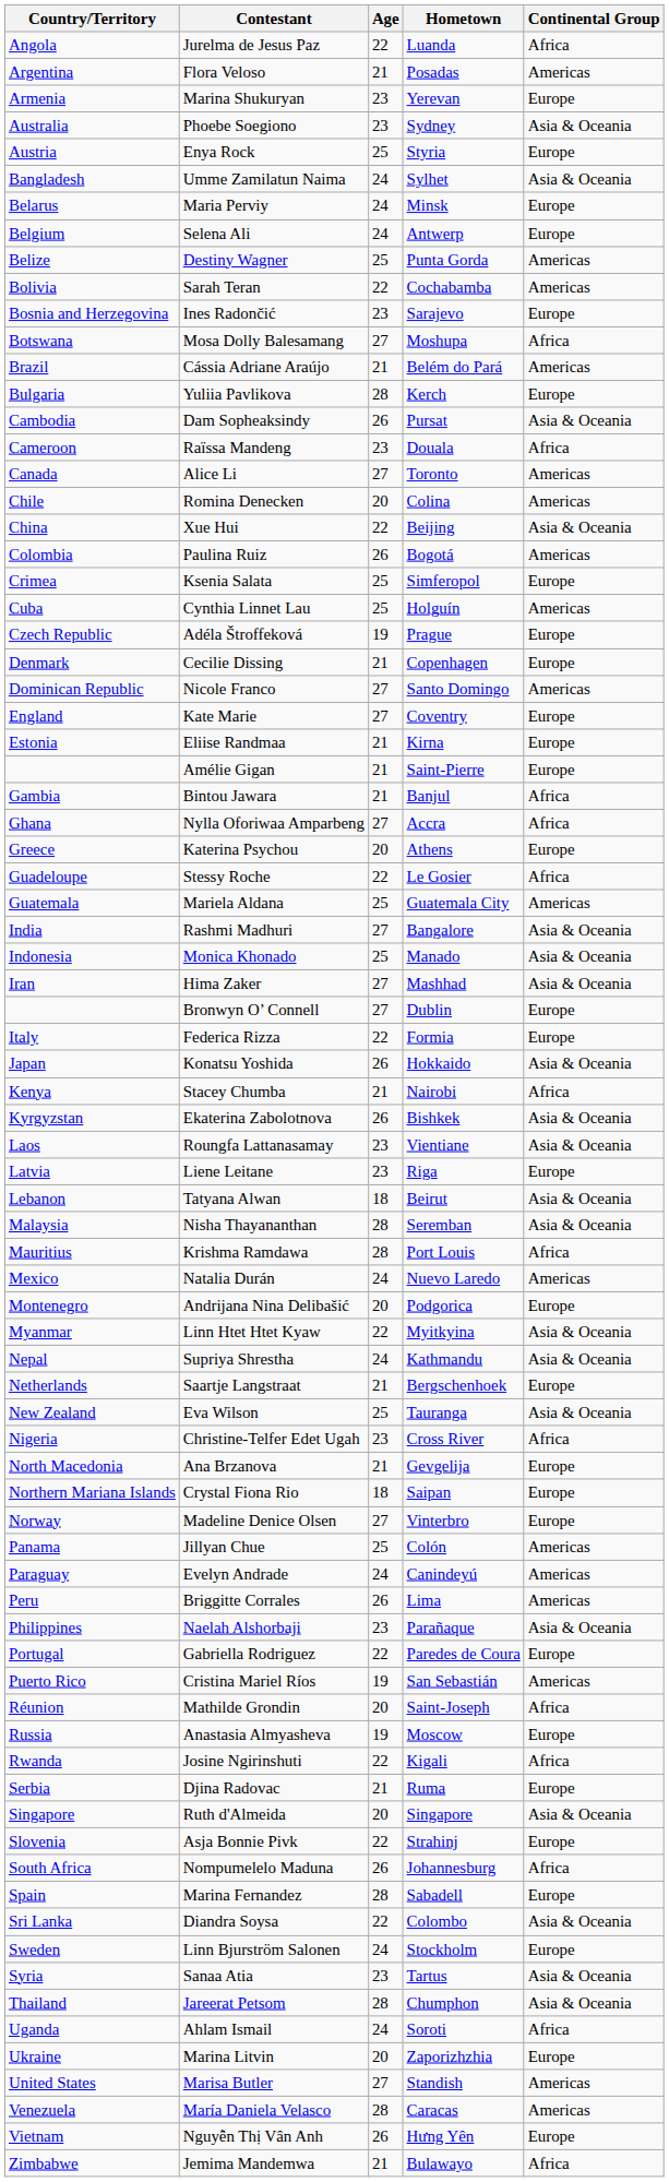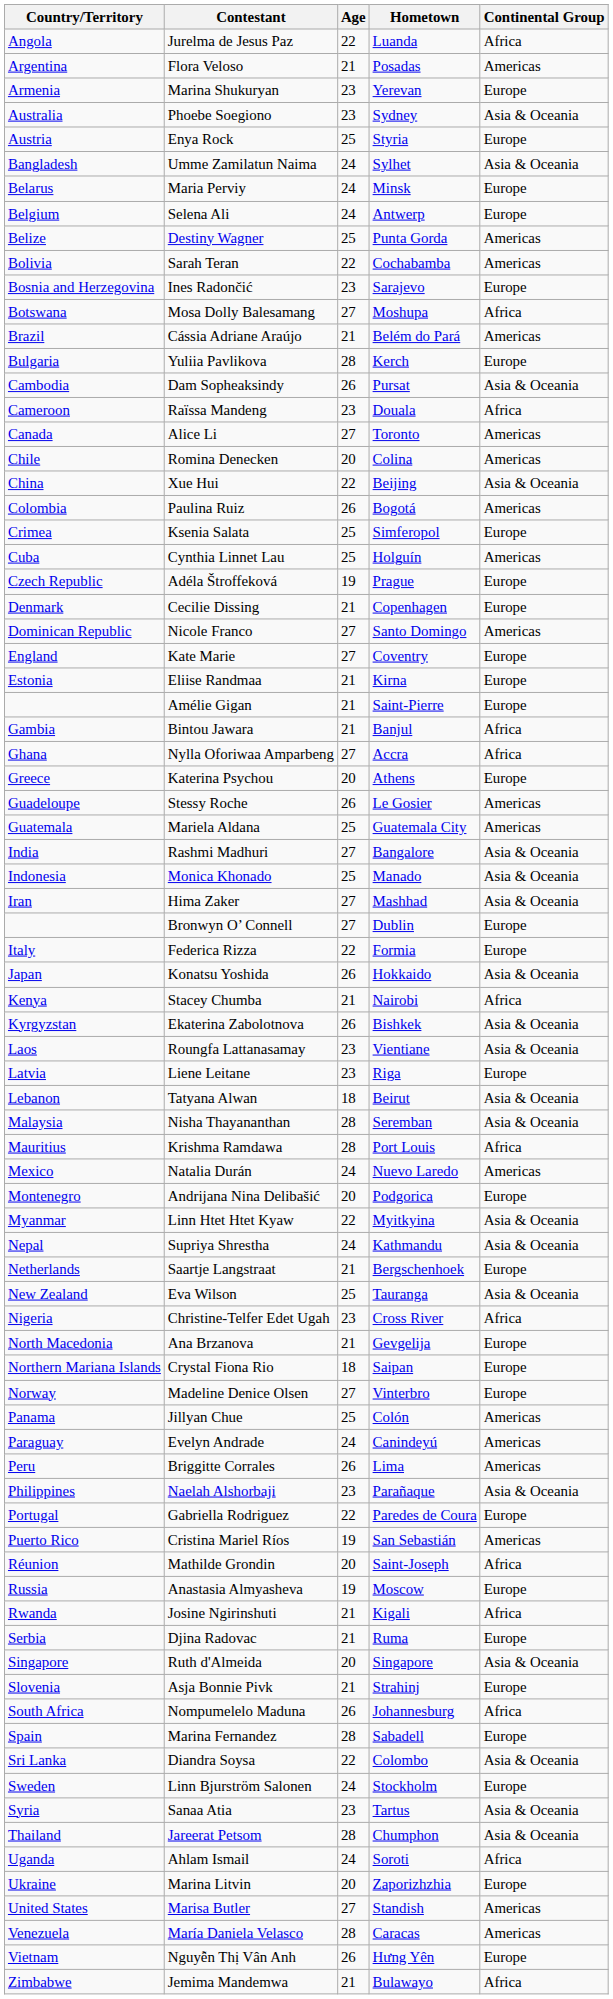 <table class="wikitable sortable" style="font-size: 95%;">
 <tr>
 <th>Country/Territory</th>
 <th>Contestant</th>
 <th>Age</th>
 <th>Hometown</th>
 <th>Continental Group</th>
 </tr>
 <tr>
 <td> <a href='#'>Angola</a></td>
 <td>Jurelma de Jesus Paz</td>
 <td>22</td>
 <td><a href='#'>Luanda</a></td>
 <td>Africa</td>
 </tr>
 <tr>
 <td> <a href='#'>Argentina</a></td>
 <td>Flora Veloso</td>
 <td>21</td>
 <td><a href='#'>Posadas</a></td>
 <td>Americas</td>
 </tr>
 <tr>
 <td> <a href='#'>Armenia</a></td>
 <td>Marina Shukuryan</td>
 <td>23</td>
 <td><a href='#'>Yerevan</a></td>
 <td>Europe</td>
 </tr>
 <tr>
 <td> <a href='#'>Australia</a></td>
 <td>Phoebe Soegiono</td>
 <td>23</td>
 <td><a href='#'>Sydney</a></td>
 <td>Asia & Oceania</td>
 </tr>
 <tr>
 <td> <a href='#'>Austria</a></td>
 <td>Enya Rock</td>
 <td>25</td>
 <td><a href='#'>Styria</a></td>
 <td>Europe</td>
 </tr>
 <tr>
 <td> <a href='#'>Bangladesh</a></td>
 <td>Umme Zamilatun Naima</td>
 <td>24</td>
 <td><a href='#'>Sylhet</a></td>
 <td>Asia & Oceania</td>
 </tr>
 <tr>
 <td> <a href='#'>Belarus</a></td>
 <td>Maria Perviy</td>
 <td>24</td>
 <td><a href='#'>Minsk</a></td>
 <td>Europe</td>
 </tr>
 <tr>
 <td> <a href='#'>Belgium</a></td>
 <td>Selena Ali</td>
 <td>24</td>
 <td><a href='#'>Antwerp</a></td>
 <td>Europe</td>
 </tr>
 <tr>
 <td> <a href='#'>Belize</a></td>
 <td><a href='#'>Destiny Wagner</a></td>
 <td>25</td>
 <td><a href='#'>Punta Gorda</a></td>
 <td>Americas</td>
 </tr>
 <tr>
 <td> <a href='#'>Bolivia</a></td>
 <td>Sarah Teran</td>
 <td>22</td>
 <td><a href='#'>Cochabamba</a></td>
 <td>Americas</td>
 </tr>
 <tr>
 <td> <a href='#'>Bosnia and Herzegovina</a></td>
 <td>Ines Radončić</td>
 <td>23</td>
 <td><a href='#'>Sarajevo</a></td>
 <td>Europe</td>
 </tr>
 <tr>
 <td> <a href='#'>Botswana</a></td>
 <td>Mosa Dolly Balesamang</td>
 <td>27</td>
 <td><a href='#'>Moshupa</a></td>
 <td>Africa</td>
 </tr>
 <tr>
 <td> <a href='#'>Brazil</a></td>
 <td>Cássia Adriane Araújo</td>
 <td>21</td>
 <td><a href='#'>Belém do Pará</a></td>
 <td>Americas</td>
 </tr>
 <tr>
 <td> <a href='#'>Bulgaria</a></td>
 <td>Yuliia Pavlikova</td>
 <td>28</td>
 <td><a href='#'>Kerch</a></td>
 <td>Europe</td>
 </tr>
 <tr>
 <td> <a href='#'>Cambodia</a></td>
 <td>Dam Sopheaksindy</td>
 <td>26</td>
 <td><a href='#'>Pursat</a></td>
 <td>Asia & Oceania</td>
 </tr>
 <tr>
 <td> <a href='#'>Cameroon</a></td>
 <td>Raïssa Mandeng</td>
 <td>23</td>
 <td><a href='#'>Douala</a></td>
 <td>Africa</td>
 </tr>
 <tr>
 <td> <a href='#'>Canada</a></td>
 <td>Alice Li</td>
 <td>27</td>
 <td><a href='#'>Toronto</a></td>
 <td>Americas</td>
 </tr>
 <tr>
 <td> <a href='#'>Chile</a></td>
 <td>Romina Denecken</td>
 <td>20</td>
 <td><a href='#'>Colina</a></td>
 <td>Americas</td>
 </tr>
 <tr>
 <td> <a href='#'>China</a></td>
 <td>Xue Hui</td>
 <td>22</td>
 <td><a href='#'>Beijing</a></td>
 <td>Asia & Oceania</td>
 </tr>
 <tr>
 <td> <a href='#'>Colombia</a></td>
 <td>Paulina Ruiz</td>
 <td>26</td>
 <td><a href='#'>Bogotá</a></td>
 <td>Americas</td>
 </tr>
 <tr>
 <td> <a href='#'>Crimea</a></td>
 <td>Ksenia Salata</td>
 <td>25</td>
 <td><a href='#'>Simferopol</a></td>
 <td>Europe</td>
 </tr>
 <tr>
 <td> <a href='#'>Cuba</a></td>
 <td>Cynthia Linnet Lau</td>
 <td>25</td>
 <td><a href='#'>Holguín</a></td>
 <td>Americas</td>
 </tr>
 <tr>
 <td> <a href='#'>Czech Republic</a></td>
 <td>Adéla Štroffeková</td>
 <td>19</td>
 <td><a href='#'>Prague</a></td>
 <td>Europe</td>
 </tr>
 <tr>
 <td> <a href='#'>Denmark</a></td>
 <td>Cecilie Dissing</td>
 <td>21</td>
 <td><a href='#'>Copenhagen</a></td>
 <td>Europe</td>
 </tr>
 <tr>
 <td> <a href='#'>Dominican Republic</a></td>
 <td>Nicole Franco</td>
 <td>27</td>
 <td><a href='#'>Santo Domingo</a></td>
 <td>Americas</td>
 </tr>
 <tr>
 <td> <a href='#'>England</a></td>
 <td>Kate Marie</td>
 <td>27</td>
 <td><a href='#'>Coventry</a></td>
 <td>Europe</td>
 </tr>
 <tr>
 <td> <a href='#'>Estonia</a></td>
 <td>Eliise Randmaa</td>
 <td>21</td>
 <td><a href='#'>Kirna</a></td>
 <td>Europe</td>
 </tr>
 <tr>
 <td></td>
 <td>Amélie Gigan</td>
 <td>21</td>
 <td><a href='#'>Saint-Pierre</a></td>
 <td>Europe</td>
 </tr>
 <tr>
 <td> <a href='#'>Gambia</a></td>
 <td>Bintou Jawara</td>
 <td>21</td>
 <td><a href='#'>Banjul</a></td>
 <td>Africa</td>
 </tr>
 <tr>
 <td> <a href='#'>Ghana</a></td>
 <td>Nylla Oforiwaa Amparbeng</td>
 <td>27</td>
 <td><a href='#'>Accra</a></td>
 <td>Africa</td>
 </tr>
 <tr>
 <td> <a href='#'>Greece</a></td>
 <td>Katerina Psychou</td>
 <td>20</td>
 <td><a href='#'>Athens</a></td>
 <td>Europe</td>
 </tr>
 <tr>
 <td> <a href='#'>Guadeloupe</a></td>
 <td>Stessy Roche</td>
-<td>22</td>
+<td>26</td>
 <td><a href='#'>Le Gosier</a></td>
-<td>Africa</td>
+<td>Americas</td>
 </tr>
 <tr>
 <td> <a href='#'>Guatemala</a></td>
 <td>Mariela Aldana</td>
 <td>25</td>
 <td><a href='#'>Guatemala City</a></td>
 <td>Americas</td>
 </tr>
 <tr>
 <td> <a href='#'>India</a></td>
 <td>Rashmi Madhuri</td>
 <td>27</td>
 <td><a href='#'>Bangalore</a></td>
 <td>Asia & Oceania</td>
 </tr>
 <tr>
 <td> <a href='#'>Indonesia</a></td>
 <td><a href='#'>Monica Khonado</a></td>
 <td>25</td>
 <td><a href='#'>Manado</a></td>
 <td>Asia & Oceania</td>
 </tr>
 <tr>
 <td> <a href='#'>Iran</a></td>
 <td>Hima Zaker</td>
 <td>27</td>
 <td><a href='#'>Mashhad</a></td>
 <td>Asia & Oceania</td>
 </tr>
 <tr>
 <td></td>
 <td>Bronwyn O’ Connell</td>
 <td>27</td>
 <td><a href='#'>Dublin</a></td>
 <td>Europe</td>
 </tr>
 <tr>
 <td> <a href='#'>Italy</a></td>
 <td>Federica Rizza</td>
 <td>22</td>
 <td><a href='#'>Formia</a></td>
 <td>Europe</td>
 </tr>
 <tr>
 <td> <a href='#'>Japan</a></td>
 <td>Konatsu Yoshida</td>
 <td>26</td>
 <td><a href='#'>Hokkaido</a></td>
 <td>Asia & Oceania</td>
 </tr>
 <tr>
 <td> <a href='#'>Kenya</a></td>
 <td>Stacey Chumba</td>
 <td>21</td>
 <td><a href='#'>Nairobi</a></td>
 <td>Africa</td>
 </tr>
 <tr>
 <td> <a href='#'>Kyrgyzstan</a></td>
 <td>Ekaterina Zabolotnova</td>
 <td>26</td>
 <td><a href='#'>Bishkek</a></td>
 <td>Asia & Oceania</td>
 </tr>
 <tr>
 <td> <a href='#'>Laos</a></td>
 <td>Roungfa Lattanasamay</td>
 <td>23</td>
 <td><a href='#'>Vientiane</a></td>
 <td>Asia & Oceania</td>
 </tr>
 <tr>
 <td> <a href='#'>Latvia</a></td>
 <td>Liene Leitane</td>
 <td>23</td>
 <td><a href='#'>Riga</a></td>
 <td>Europe</td>
 </tr>
 <tr>
 <td> <a href='#'>Lebanon</a></td>
 <td>Tatyana Alwan</td>
 <td>18</td>
 <td><a href='#'>Beirut</a></td>
 <td>Asia & Oceania</td>
 </tr>
 <tr>
 <td> <a href='#'>Malaysia</a></td>
 <td>Nisha Thayananthan</td>
 <td>28</td>
 <td><a href='#'>Seremban</a></td>
 <td>Asia & Oceania</td>
 </tr>
 <tr>
 <td> <a href='#'>Mauritius</a></td>
 <td>Krishma Ramdawa</td>
 <td>28</td>
 <td><a href='#'>Port Louis</a></td>
 <td>Africa</td>
 </tr>
 <tr>
 <td> <a href='#'>Mexico</a></td>
 <td>Natalia Durán</td>
 <td>24</td>
 <td><a href='#'>Nuevo Laredo</a></td>
 <td>Americas</td>
 </tr>
 <tr>
 <td> <a href='#'>Montenegro</a></td>
 <td>Andrijana Nina Delibašić</td>
 <td>20</td>
 <td><a href='#'>Podgorica</a></td>
 <td>Europe</td>
 </tr>
 <tr>
 <td> <a href='#'>Myanmar</a></td>
 <td>Linn Htet Htet Kyaw</td>
 <td>22</td>
 <td><a href='#'>Myitkyina</a></td>
 <td>Asia & Oceania</td>
 </tr>
 <tr>
 <td> <a href='#'>Nepal</a></td>
 <td>Supriya Shrestha</td>
 <td>24</td>
 <td><a href='#'>Kathmandu</a></td>
 <td>Asia & Oceania</td>
 </tr>
 <tr>
 <td> <a href='#'>Netherlands</a></td>
 <td>Saartje Langstraat</td>
 <td>21</td>
 <td><a href='#'>Bergschenhoek</a></td>
 <td>Europe</td>
 </tr>
 <tr>
 <td> <a href='#'>New Zealand</a></td>
 <td>Eva Wilson</td>
 <td>25</td>
 <td><a href='#'>Tauranga</a></td>
 <td>Asia & Oceania</td>
 </tr>
 <tr>
 <td> <a href='#'>Nigeria</a></td>
 <td>Christine-Telfer Edet Ugah</td>
 <td>23</td>
 <td><a href='#'>Cross River</a></td>
 <td>Africa</td>
 </tr>
 <tr>
 <td> <a href='#'>North Macedonia</a></td>
 <td>Ana Brzanova</td>
 <td>21</td>
 <td><a href='#'>Gevgelija</a></td>
 <td>Europe</td>
 </tr>
 <tr>
 <td> <a href='#'>Northern Mariana Islands</a></td>
 <td>Crystal Fiona Rio</td>
 <td>18</td>
 <td><a href='#'>Saipan</a></td>
 <td>Europe</td>
 </tr>
 <tr>
 <td> <a href='#'>Norway</a></td>
 <td>Madeline Denice Olsen</td>
 <td>27</td>
 <td><a href='#'>Vinterbro</a></td>
 <td>Europe</td>
 </tr>
 <tr>
 <td> <a href='#'>Panama</a></td>
 <td>Jillyan Chue</td>
 <td>25</td>
 <td><a href='#'>Colón</a></td>
 <td>Americas</td>
 </tr>
 <tr>
 <td> <a href='#'>Paraguay</a></td>
 <td>Evelyn Andrade</td>
 <td>24</td>
 <td><a href='#'>Canindeyú</a></td>
 <td>Americas</td>
 </tr>
 <tr>
 <td> <a href='#'>Peru</a></td>
 <td>Briggitte Corrales</td>
 <td>26</td>
 <td><a href='#'>Lima</a></td>
 <td>Americas</td>
 </tr>
 <tr>
 <td> <a href='#'>Philippines</a></td>
 <td><a href='#'>Naelah Alshorbaji</a></td>
 <td>23</td>
 <td><a href='#'>Parañaque</a></td>
 <td>Asia & Oceania</td>
 </tr>
 <tr>
 <td> <a href='#'>Portugal</a></td>
 <td>Gabriella Rodriguez</td>
 <td>22</td>
 <td><a href='#'>Paredes de Coura</a></td>
 <td>Europe</td>
 </tr>
 <tr>
 <td> <a href='#'>Puerto Rico</a></td>
 <td>Cristina Mariel Ríos</td>
 <td>19</td>
 <td><a href='#'>San Sebastián</a></td>
 <td>Americas</td>
 </tr>
 <tr>
 <td> <a href='#'>Réunion</a></td>
 <td>Mathilde Grondin</td>
 <td>20</td>
 <td><a href='#'>Saint-Joseph</a></td>
 <td>Africa</td>
 </tr>
 <tr>
 <td> <a href='#'>Russia</a></td>
 <td>Anastasia Almyasheva</td>
 <td>19</td>
 <td><a href='#'>Moscow</a></td>
 <td>Europe</td>
 </tr>
 <tr>
 <td> <a href='#'>Rwanda</a></td>
 <td>Josine Ngirinshuti</td>
-<td>22</td>
+<td>21</td>
 <td><a href='#'>Kigali</a></td>
 <td>Africa</td>
 </tr>
 <tr>
 <td> <a href='#'>Serbia</a></td>
 <td>Djina Radovac</td>
 <td>21</td>
 <td><a href='#'>Ruma</a></td>
 <td>Europe</td>
 </tr>
 <tr>
 <td> <a href='#'>Singapore</a></td>
 <td>Ruth d'Almeida</td>
 <td>20</td>
 <td><a href='#'>Singapore</a></td>
 <td>Asia & Oceania</td>
 </tr>
 <tr>
 <td> <a href='#'>Slovenia</a></td>
 <td>Asja Bonnie Pivk</td>
-<td>22</td>
+<td>21</td>
 <td><a href='#'>Strahinj</a></td>
 <td>Europe</td>
 </tr>
 <tr>
 <td> <a href='#'>South Africa</a></td>
 <td>Nompumelelo Maduna</td>
 <td>26</td>
 <td><a href='#'>Johannesburg</a></td>
 <td>Africa</td>
 </tr>
 <tr>
 <td> <a href='#'>Spain</a></td>
 <td>Marina Fernandez</td>
 <td>28</td>
 <td><a href='#'>Sabadell</a></td>
 <td>Europe</td>
 </tr>
 <tr>
 <td> <a href='#'>Sri Lanka</a></td>
 <td>Diandra Soysa</td>
 <td>22</td>
 <td><a href='#'>Colombo</a></td>
 <td>Asia & Oceania</td>
 </tr>
 <tr>
 <td> <a href='#'>Sweden</a></td>
 <td>Linn Bjurström Salonen</td>
 <td>24</td>
 <td><a href='#'>Stockholm</a></td>
 <td>Europe</td>
 </tr>
 <tr>
 <td> <a href='#'>Syria</a></td>
 <td>Sanaa Atia</td>
 <td>23</td>
 <td><a href='#'>Tartus</a></td>
 <td>Asia & Oceania</td>
 </tr>
 <tr>
 <td> <a href='#'>Thailand</a></td>
 <td><a href='#'>Jareerat Petsom</a></td>
 <td>28</td>
 <td><a href='#'>Chumphon</a></td>
 <td>Asia & Oceania</td>
 </tr>
 <tr>
 <td> <a href='#'>Uganda</a></td>
 <td>Ahlam Ismail</td>
 <td>24</td>
 <td><a href='#'>Soroti</a></td>
 <td>Africa</td>
 </tr>
 <tr>
 <td> <a href='#'>Ukraine</a></td>
 <td>Marina Litvin</td>
 <td>20</td>
 <td><a href='#'>Zaporizhzhia</a></td>
 <td>Europe</td>
 </tr>
 <tr>
 <td> <a href='#'>United States</a></td>
 <td><a href='#'>Marisa Butler</a></td>
 <td>27</td>
 <td><a href='#'>Standish</a></td>
 <td>Americas</td>
 </tr>
 <tr>
 <td> <a href='#'>Venezuela</a></td>
 <td><a href='#'>María Daniela Velasco</a></td>
 <td>28</td>
 <td><a href='#'>Caracas</a></td>
 <td>Americas</td>
 </tr>
 <tr>
 <td> <a href='#'>Vietnam</a></td>
 <td>Nguyễn Thị Vân Anh</td>
 <td>26</td>
 <td><a href='#'>Hưng Yên</a></td>
 <td>Europe</td>
 </tr>
 <tr>
 <td> <a href='#'>Zimbabwe</a></td>
 <td>Jemima Mandemwa</td>
 <td>21</td>
 <td><a href='#'>Bulawayo</a></td>
 <td>Africa</td>
 </tr>
 </table>
